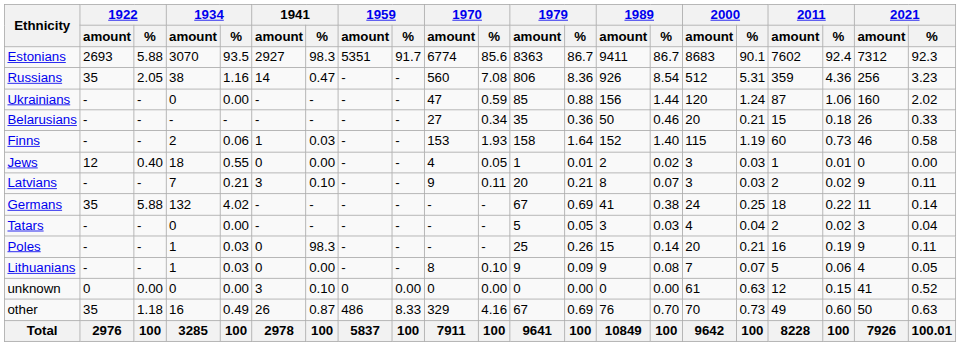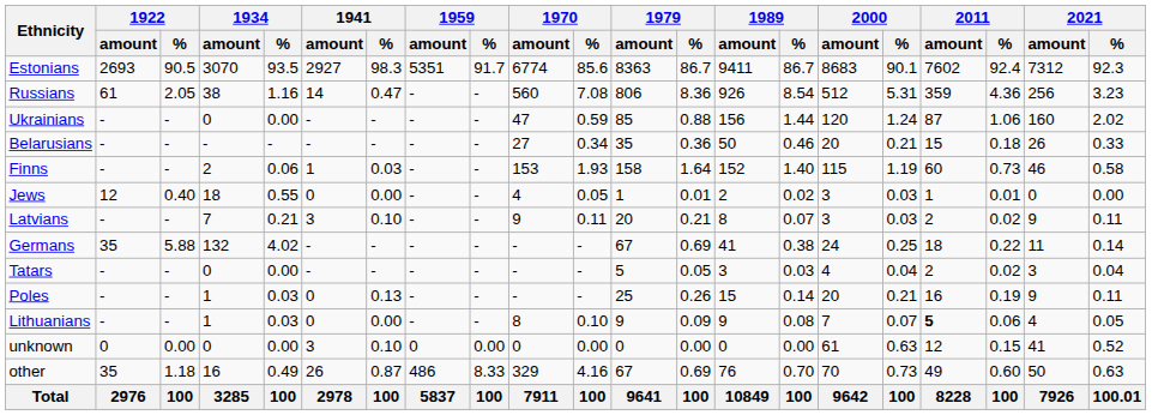 <table class="wikitable sortable">
 <tr>
 <th rowspan="2">Ethnicity</th>
 <th colspan="2"><a href='#'>1922</a></th>
 <th colspan="2"><a href='#'>1934</a></th>
 <th colspan="2">1941</th>
 <th colspan="2"><a href='#'>1959</a></th>
 <th colspan="2"><a href='#'>1970</a></th>
 <th colspan="2"><a href='#'>1979</a></th>
 <th colspan="2"><a href='#'>1989</a></th>
 <th colspan="2"><a href='#'>2000</a></th>
 <th colspan="2"><a href='#'>2011</a></th>
 <th colspan="2"><a href='#'>2021</a></th>
 </tr>
 <tr>
 <th>amount</th>
 <th>%</th>
 <th>amount</th>
 <th>%</th>
 <th>amount</th>
 <th>%</th>
 <th>amount</th>
 <th>%</th>
 <th>amount</th>
 <th>%</th>
 <th>amount</th>
 <th>%</th>
 <th>amount</th>
 <th>%</th>
 <th>amount</th>
 <th>%</th>
 <th>amount</th>
 <th>%</th>
 <th>amount</th>
 <th>%</th>
 </tr>
 <tr>
 <td><a href='#'>Estonians</a></td>
 <td>2693</td>
-<td>5.88</td>
+<td>90.5</td>
 <td>3070</td>
 <td>93.5</td>
 <td>2927</td>
 <td>98.3</td>
 <td>5351</td>
 <td>91.7</td>
 <td>6774</td>
 <td>85.6</td>
 <td>8363</td>
 <td>86.7</td>
 <td>9411</td>
 <td>86.7</td>
 <td>8683</td>
 <td>90.1</td>
 <td>7602</td>
 <td>92.4</td>
 <td>7312</td>
 <td>92.3</td>
 </tr>
 <tr>
 <td><a href='#'>Russians</a></td>
-<td>35</td>
+<td>61</td>
 <td>2.05</td>
 <td>38</td>
 <td>1.16</td>
 <td>14</td>
 <td>0.47</td>
 <td>-</td>
 <td>-</td>
 <td>560</td>
 <td>7.08</td>
 <td>806</td>
 <td>8.36</td>
 <td>926</td>
 <td>8.54</td>
 <td>512</td>
 <td>5.31</td>
 <td>359</td>
 <td>4.36</td>
 <td>256</td>
 <td>3.23</td>
 </tr>
 <tr>
 <td><a href='#'>Ukrainians</a></td>
 <td>-</td>
 <td>-</td>
 <td>0</td>
 <td>0.00</td>
 <td>-</td>
 <td>-</td>
 <td>-</td>
 <td>-</td>
 <td>47</td>
 <td>0.59</td>
 <td>85</td>
 <td>0.88</td>
 <td>156</td>
 <td>1.44</td>
 <td>120</td>
 <td>1.24</td>
 <td>87</td>
 <td>1.06</td>
 <td>160</td>
 <td>2.02</td>
 </tr>
 <tr>
 <td><a href='#'>Belarusians</a></td>
 <td>-</td>
 <td>-</td>
 <td>-</td>
 <td>-</td>
 <td>-</td>
 <td>-</td>
 <td>-</td>
 <td>-</td>
 <td>27</td>
 <td>0.34</td>
 <td>35</td>
 <td>0.36</td>
 <td>50</td>
 <td>0.46</td>
 <td>20</td>
 <td>0.21</td>
 <td>15</td>
 <td>0.18</td>
 <td>26</td>
 <td>0.33</td>
 </tr>
 <tr>
 <td><a href='#'>Finns</a></td>
 <td>-</td>
 <td>-</td>
 <td>2</td>
 <td>0.06</td>
 <td>1</td>
 <td>0.03</td>
 <td>-</td>
 <td>-</td>
 <td>153</td>
 <td>1.93</td>
 <td>158</td>
 <td>1.64</td>
 <td>152</td>
 <td>1.40</td>
 <td>115</td>
 <td>1.19</td>
 <td>60</td>
 <td>0.73</td>
 <td>46</td>
 <td>0.58</td>
 </tr>
 <tr>
 <td><a href='#'>Jews</a></td>
 <td>12</td>
 <td>0.40</td>
 <td>18</td>
 <td>0.55</td>
 <td>0</td>
 <td>0.00</td>
 <td>-</td>
 <td>-</td>
 <td>4</td>
 <td>0.05</td>
 <td>1</td>
 <td>0.01</td>
 <td>2</td>
 <td>0.02</td>
 <td>3</td>
 <td>0.03</td>
 <td>1</td>
 <td>0.01</td>
 <td>0</td>
 <td>0.00</td>
 </tr>
 <tr>
 <td><a href='#'>Latvians</a></td>
 <td>-</td>
 <td>-</td>
 <td>7</td>
 <td>0.21</td>
 <td>3</td>
 <td>0.10</td>
 <td>-</td>
 <td>-</td>
 <td>9</td>
 <td>0.11</td>
 <td>20</td>
 <td>0.21</td>
 <td>8</td>
 <td>0.07</td>
 <td>3</td>
 <td>0.03</td>
 <td>2</td>
 <td>0.02</td>
 <td>9</td>
 <td>0.11</td>
 </tr>
 <tr>
 <td><a href='#'>Germans</a></td>
 <td>35</td>
 <td>5.88</td>
 <td>132</td>
 <td>4.02</td>
 <td>-</td>
 <td>-</td>
 <td>-</td>
 <td>-</td>
 <td>-</td>
 <td>-</td>
 <td>67</td>
 <td>0.69</td>
 <td>41</td>
 <td>0.38</td>
 <td>24</td>
 <td>0.25</td>
 <td>18</td>
 <td>0.22</td>
 <td>11</td>
 <td>0.14</td>
 </tr>
 <tr>
 <td><a href='#'>Tatars</a></td>
 <td>-</td>
 <td>-</td>
 <td>0</td>
 <td>0.00</td>
 <td>-</td>
 <td>-</td>
 <td>-</td>
 <td>-</td>
 <td>-</td>
 <td>-</td>
 <td>5</td>
 <td>0.05</td>
 <td>3</td>
 <td>0.03</td>
 <td>4</td>
 <td>0.04</td>
 <td>2</td>
 <td>0.02</td>
 <td>3</td>
 <td>0.04</td>
 </tr>
 <tr>
 <td><a href='#'>Poles</a></td>
 <td>-</td>
 <td>-</td>
 <td>1</td>
 <td>0.03</td>
 <td>0</td>
-<td>98.3</td>
+<td>0.13</td>
 <td>-</td>
 <td>-</td>
 <td>-</td>
 <td>-</td>
 <td>25</td>
 <td>0.26</td>
 <td>15</td>
 <td>0.14</td>
 <td>20</td>
 <td>0.21</td>
 <td>16</td>
 <td>0.19</td>
 <td>9</td>
 <td>0.11</td>
 </tr>
 <tr>
 <td><a href='#'>Lithuanians</a></td>
 <td>-</td>
 <td>-</td>
 <td>1</td>
 <td>0.03</td>
 <td>0</td>
 <td>0.00</td>
 <td>-</td>
 <td>-</td>
 <td>8</td>
 <td>0.10</td>
 <td>9</td>
 <td>0.09</td>
 <td>9</td>
 <td>0.08</td>
 <td>7</td>
 <td>0.07</td>
-<td>5</td>
+<td><strong>5</strong></td>
 <td>0.06</td>
 <td>4</td>
 <td>0.05</td>
 </tr>
 <tr>
 <td>unknown</td>
 <td>0</td>
 <td>0.00</td>
 <td>0</td>
 <td>0.00</td>
 <td>3</td>
 <td>0.10</td>
 <td>0</td>
 <td>0.00</td>
 <td>0</td>
 <td>0.00</td>
 <td>0</td>
 <td>0.00</td>
 <td>0</td>
 <td>0.00</td>
 <td>61</td>
 <td>0.63</td>
 <td>12</td>
 <td>0.15</td>
 <td>41</td>
 <td>0.52</td>
 </tr>
 <tr>
 <td>other</td>
 <td>35</td>
 <td>1.18</td>
 <td>16</td>
 <td>0.49</td>
 <td>26</td>
 <td>0.87</td>
 <td>486</td>
 <td>8.33</td>
 <td>329</td>
 <td>4.16</td>
 <td>67</td>
 <td>0.69</td>
 <td>76</td>
 <td>0.70</td>
 <td>70</td>
 <td>0.73</td>
 <td>49</td>
 <td>0.60</td>
 <td>50</td>
 <td>0.63</td>
 </tr>
 <tr>
 <th>Total</th>
 <th>2976</th>
 <th>100</th>
 <th>3285</th>
 <th>100</th>
 <th>2978</th>
 <th>100</th>
 <th>5837</th>
 <th>100</th>
 <th>7911</th>
 <th>100</th>
 <th>9641</th>
 <th>100</th>
 <th>10849</th>
 <th>100</th>
 <th>9642</th>
 <th>100</th>
 <th>8228</th>
 <th>100</th>
 <th>7926</th>
 <th>100.01</th>
 </tr>
 </table>
